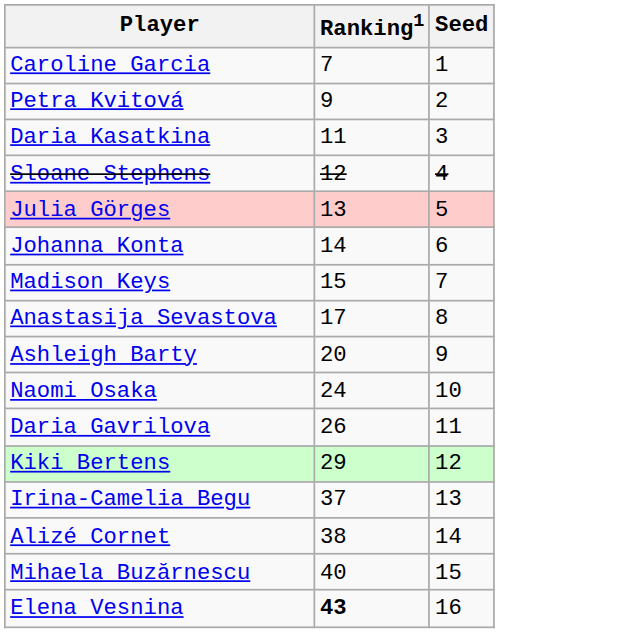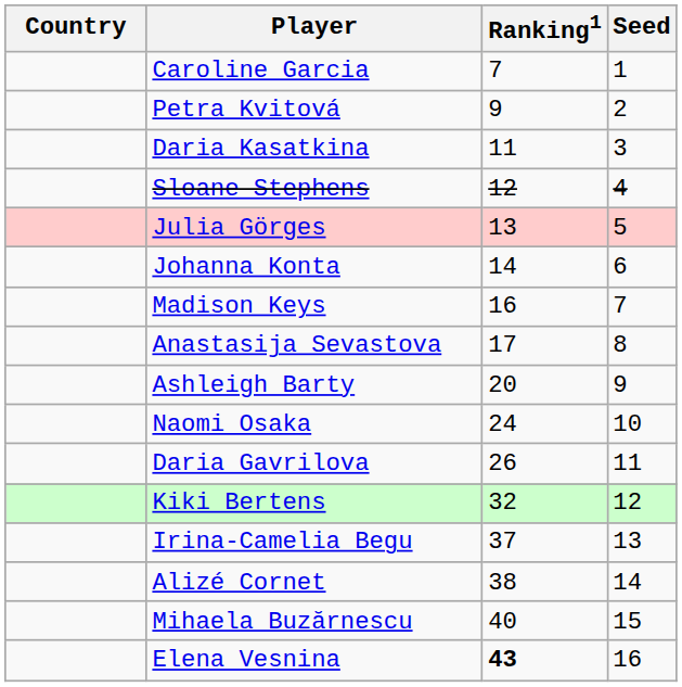 <table class="sortable wikitable">
 <tr>
+<th width="70">Country</th>
 <th width="175">Player</th>
 <th>Ranking<sup>1</sup></th>
 <th>Seed</th>
 </tr>
 <tr>
+<td></td>
 <td><a href='#'>Caroline Garcia</a></td>
 <td>7</td>
 <td>1</td>
 </tr>
 <tr>
+<td></td>
 <td><a href='#'>Petra Kvitová</a></td>
 <td>9</td>
 <td>2</td>
 </tr>
 <tr>
+<td></td>
 <td><a href='#'>Daria Kasatkina</a></td>
 <td>11</td>
 <td>3</td>
 </tr>
 <tr>
+<td><s></s></td>
 <td><s><a href='#'>Sloane Stephens</a></s></td>
 <td><s>12</s></td>
 <td><s>4</s></td>
 </tr>
 <tr style="background:#fcc;">
+<td></td>
 <td><a href='#'>Julia Görges</a></td>
 <td>13</td>
 <td>5</td>
 </tr>
 <tr>
+<td></td>
 <td><a href='#'>Johanna Konta</a></td>
 <td>14</td>
 <td>6</td>
 </tr>
 <tr>
+<td></td>
 <td><a href='#'>Madison Keys</a></td>
-<td>15</td>
+<td>16</td>
 <td>7</td>
 </tr>
 <tr>
+<td></td>
 <td><a href='#'>Anastasija Sevastova</a></td>
 <td>17</td>
 <td>8</td>
 </tr>
 <tr>
+<td></td>
 <td><a href='#'>Ashleigh Barty</a></td>
 <td>20</td>
 <td>9</td>
 </tr>
 <tr>
+<td></td>
 <td><a href='#'>Naomi Osaka</a></td>
 <td>24</td>
 <td>10</td>
 </tr>
 <tr>
+<td></td>
 <td><a href='#'>Daria Gavrilova</a></td>
 <td>26</td>
 <td>11</td>
 </tr>
 <tr style="background:#cfc;">
+<td></td>
 <td><a href='#'>Kiki Bertens</a></td>
-<td>29</td>
+<td>32</td>
 <td>12</td>
 </tr>
 <tr>
+<td></td>
 <td><a href='#'>Irina-Camelia Begu</a></td>
 <td>37</td>
 <td>13</td>
 </tr>
 <tr>
+<td></td>
 <td><a href='#'>Alizé Cornet</a></td>
 <td>38</td>
 <td>14</td>
 </tr>
 <tr>
+<td></td>
 <td><a href='#'>Mihaela Buzărnescu</a></td>
 <td>40</td>
 <td>15</td>
 </tr>
 <tr>
+<td></td>
 <td><a href='#'>Elena Vesnina</a></td>
 <td><strong>43</strong></td>
 <td>16</td>
 </tr>
 </table>
